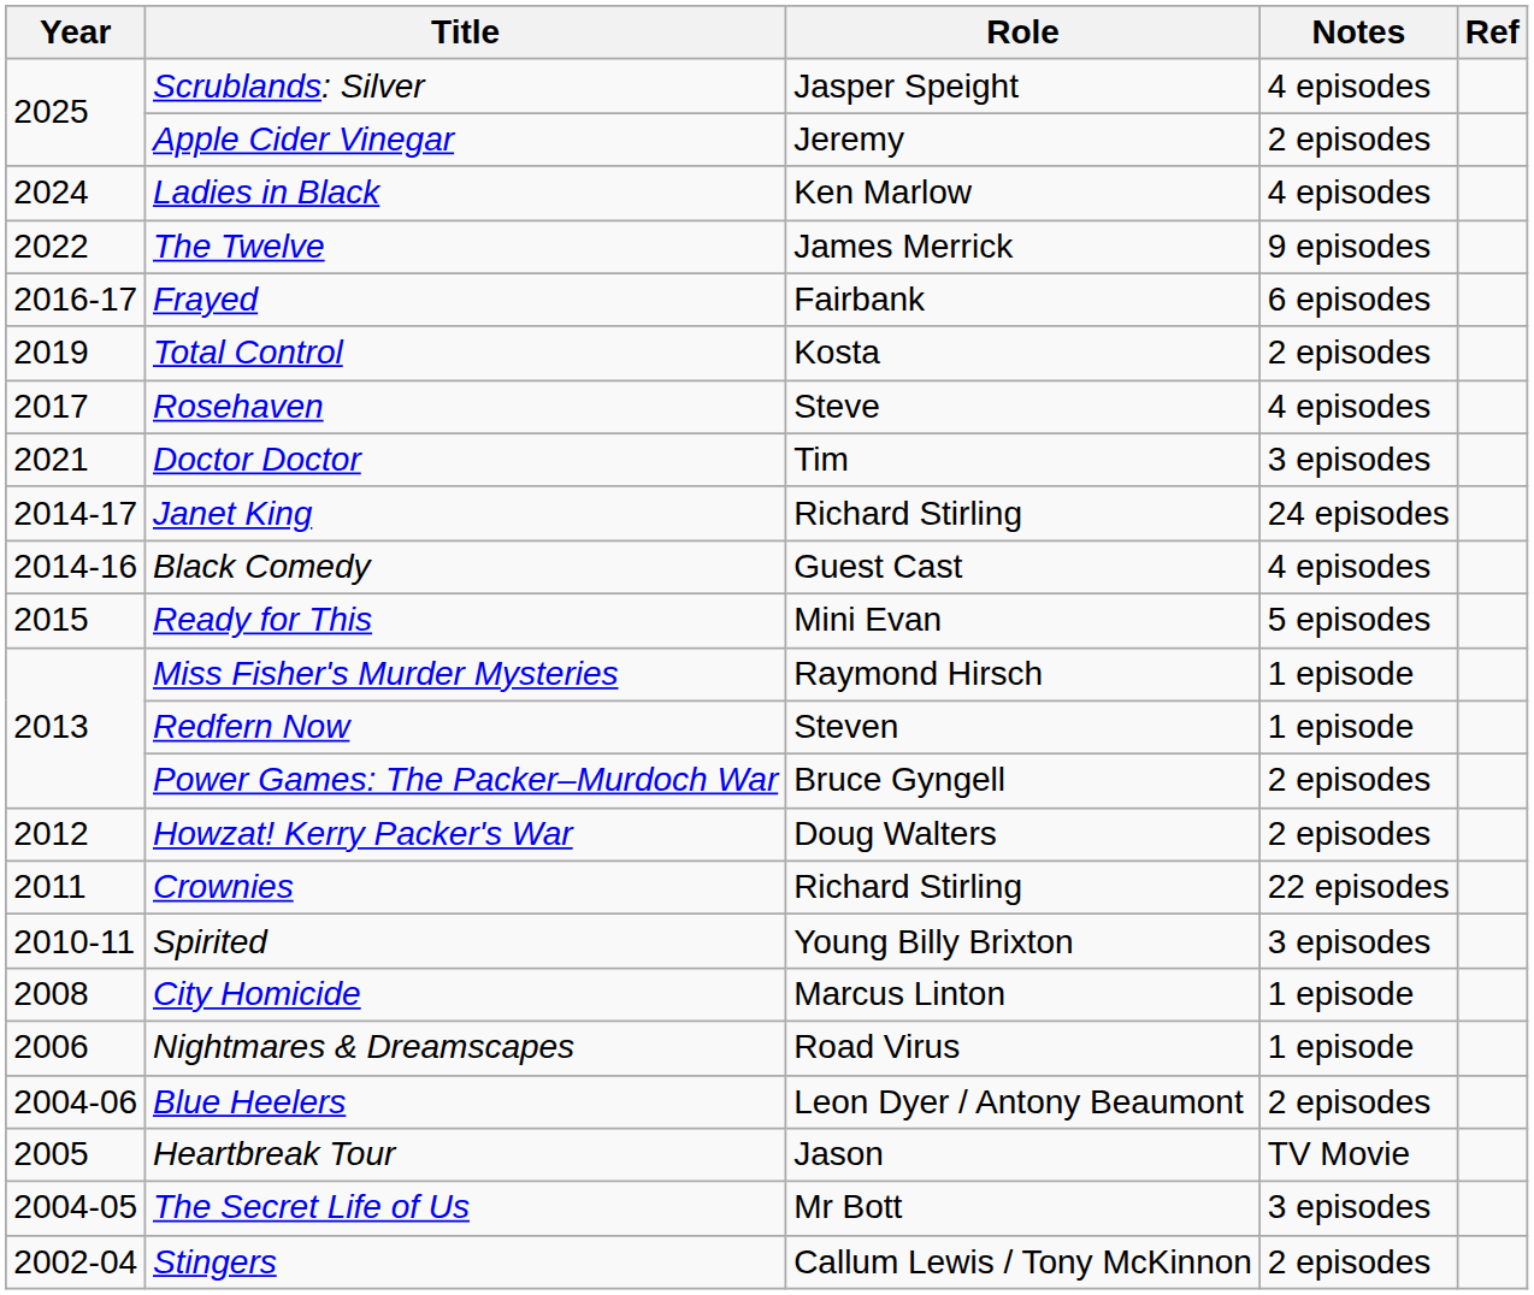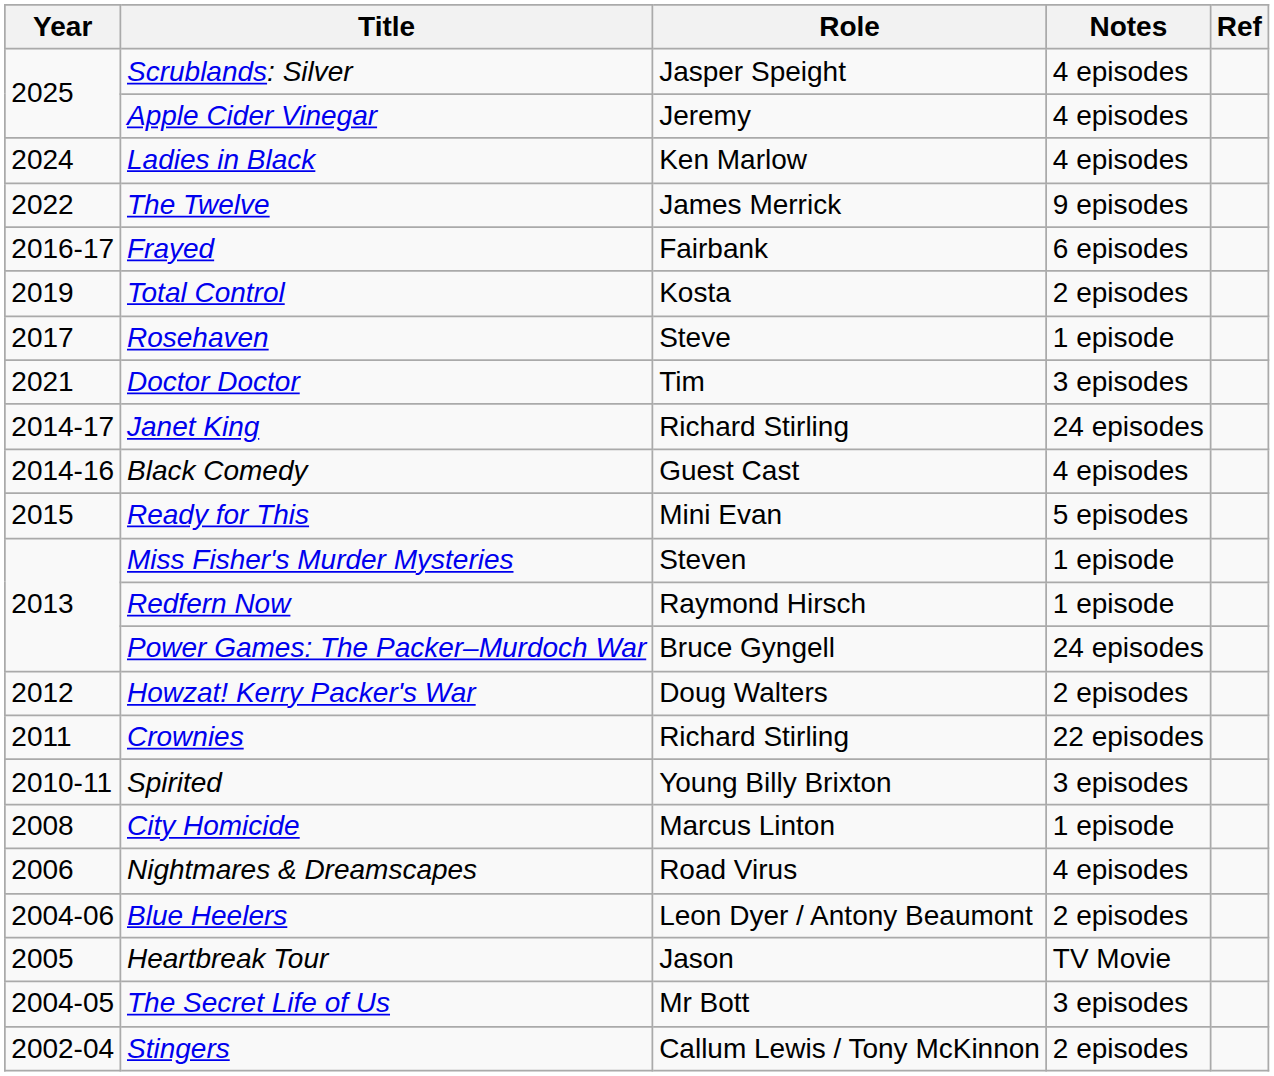 <table class="wikitable">
 <tr>
 <th>Year</th>
 <th>Title</th>
 <th>Role</th>
 <th>Notes</th>
 <th>Ref</th>
 </tr>
 <tr>
 <td rowspan="2">2025</td>
 <td><em><a href='#'>Scrublands</a>: Silver</em></td>
 <td>Jasper Speight</td>
 <td>4 episodes</td>
 <td></td>
 </tr>
 <tr>
 <td><em><a href='#'>Apple Cider Vinegar</a></em></td>
 <td>Jeremy</td>
-<td>2 episodes</td>
+<td>4 episodes</td>
 <td></td>
 </tr>
 <tr>
 <td>2024</td>
 <td><em><a href='#'>Ladies in Black</a></em></td>
 <td>Ken Marlow</td>
 <td>4 episodes</td>
 <td></td>
 </tr>
 <tr>
 <td>2022</td>
 <td><em><a href='#'>The Twelve</a></em></td>
 <td>James Merrick</td>
 <td>9 episodes</td>
 <td></td>
 </tr>
 <tr>
 <td>2016-17</td>
 <td><em><a href='#'>Frayed</a></em></td>
 <td>Fairbank</td>
 <td>6 episodes</td>
 <td></td>
 </tr>
 <tr>
 <td>2019</td>
 <td><em><a href='#'>Total Control</a></em></td>
 <td>Kosta</td>
 <td>2 episodes</td>
 <td></td>
 </tr>
 <tr>
 <td>2017</td>
 <td><em><a href='#'>Rosehaven</a></em></td>
 <td>Steve</td>
-<td>4 episodes</td>
+<td>1 episode</td>
 <td></td>
 </tr>
 <tr>
 <td>2021</td>
 <td><em><a href='#'>Doctor Doctor</a></em></td>
 <td>Tim</td>
 <td>3 episodes</td>
 <td></td>
 </tr>
 <tr>
 <td>2014-17</td>
 <td><em><a href='#'>Janet King</a></em></td>
 <td>Richard Stirling</td>
 <td>24 episodes</td>
 <td></td>
 </tr>
 <tr>
 <td>2014-16</td>
 <td><em>Black Comedy</em></td>
 <td>Guest Cast</td>
 <td>4 episodes</td>
 <td></td>
 </tr>
 <tr>
 <td>2015</td>
 <td><em><a href='#'>Ready for This</a></em></td>
 <td>Mini Evan</td>
 <td>5 episodes</td>
 <td></td>
 </tr>
 <tr>
 <td rowspan="3">2013</td>
 <td><em><a href='#'>Miss Fisher's Murder Mysteries</a></em></td>
-<td>Raymond Hirsch</td>
+<td>Steven</td>
 <td>1 episode</td>
 <td></td>
 </tr>
 <tr>
 <td><em><a href='#'>Redfern Now</a></em></td>
-<td>Steven</td>
+<td>Raymond Hirsch</td>
 <td>1 episode</td>
 <td></td>
 </tr>
 <tr>
 <td><em><a href='#'>Power Games: The Packer–Murdoch War</a></em></td>
 <td>Bruce Gyngell</td>
-<td>2 episodes</td>
+<td>24 episodes</td>
 <td></td>
 </tr>
 <tr>
 <td>2012</td>
 <td><em><a href='#'>Howzat! Kerry Packer's War</a></em></td>
 <td>Doug Walters</td>
 <td>2 episodes</td>
 <td></td>
 </tr>
 <tr>
 <td>2011</td>
 <td><em><a href='#'>Crownies</a></em></td>
 <td>Richard Stirling</td>
 <td>22 episodes</td>
 <td></td>
 </tr>
 <tr>
 <td>2010-11</td>
 <td><em>Spirited</em></td>
 <td>Young Billy Brixton</td>
 <td>3 episodes</td>
 <td></td>
 </tr>
 <tr>
 <td>2008</td>
 <td><em><a href='#'>City Homicide</a></em></td>
 <td>Marcus Linton</td>
 <td>1 episode</td>
 <td></td>
 </tr>
 <tr>
 <td>2006</td>
 <td><em>Nightmares & Dreamscapes</em></td>
 <td>Road Virus</td>
-<td>1 episode</td>
+<td>4 episodes</td>
 <td></td>
 </tr>
 <tr>
 <td>2004-06</td>
 <td><em><a href='#'>Blue Heelers</a></em></td>
 <td>Leon Dyer / Antony Beaumont</td>
 <td>2 episodes</td>
 <td></td>
 </tr>
 <tr>
 <td>2005</td>
 <td><em>Heartbreak Tour</em></td>
 <td>Jason</td>
 <td>TV Movie</td>
 <td></td>
 </tr>
 <tr>
 <td>2004-05</td>
 <td><em><a href='#'>The Secret Life of Us</a></em></td>
 <td>Mr Bott</td>
 <td>3 episodes</td>
 <td></td>
 </tr>
 <tr>
 <td>2002-04</td>
 <td><em><a href='#'>Stingers</a></em></td>
 <td>Callum Lewis / Tony McKinnon</td>
 <td>2 episodes</td>
 <td></td>
 </tr>
 </table>
